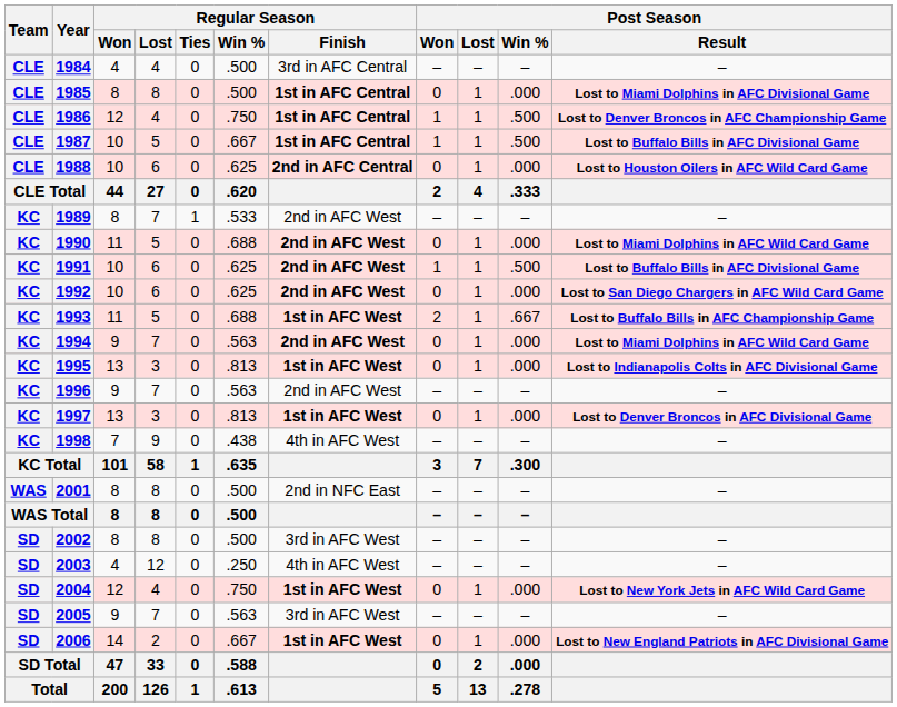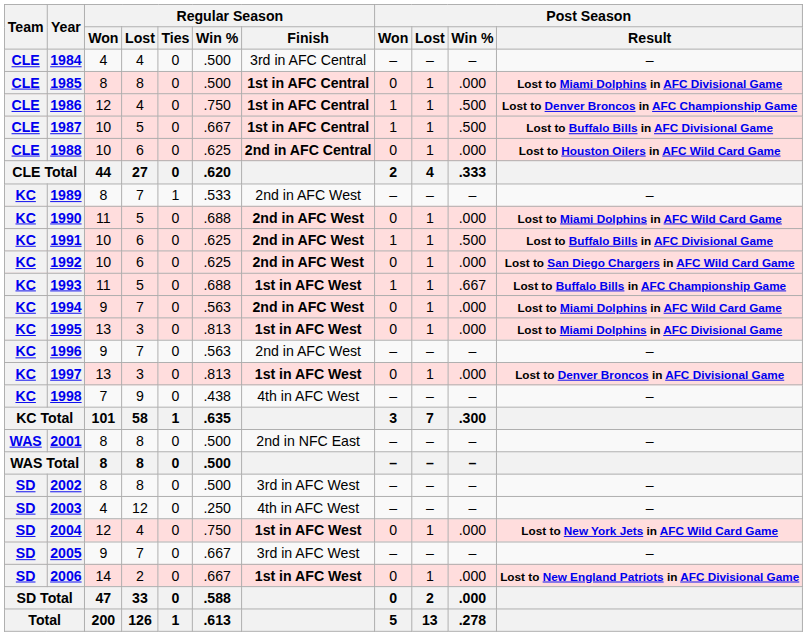 <table class="wikitable" style="font-size: 95%; text-align:center;">
 <tr>
 <th rowspan="2">Team</th>
 <th rowspan="2">Year</th>
 <th colspan="5">Regular Season</th>
 <th colspan="4">Post Season</th>
 </tr>
 <tr>
 <th>Won</th>
 <th>Lost</th>
 <th>Ties</th>
 <th>Win %</th>
 <th>Finish</th>
 <th>Won</th>
 <th>Lost</th>
 <th>Win %</th>
 <th>Result</th>
 </tr>
 <tr>
 <th><a href='#'>CLE</a></th>
 <th><a href='#'>1984</a></th>
 <td>4</td>
 <td>4</td>
 <td>0</td>
 <td>.500</td>
 <td>3rd in AFC Central</td>
 <td>–</td>
 <td>–</td>
 <td>–</td>
 <td>–</td>
 </tr>
 <tr ! style="background:#fdd;">
 <th><a href='#'>CLE</a></th>
 <th><a href='#'>1985</a></th>
 <td>8</td>
 <td>8</td>
 <td>0</td>
 <td>.500</td>
 <td><strong>1st in AFC Central</strong></td>
 <td>0</td>
 <td>1</td>
 <td>.000</td>
 <td><small><strong>Lost to <a href='#'>Miami Dolphins</a> in <a href='#'>AFC Divisional Game</a></strong></small></td>
 </tr>
 <tr ! style="background:#fdd;">
 <th><a href='#'>CLE</a></th>
 <th><a href='#'>1986</a></th>
 <td>12</td>
 <td>4</td>
 <td>0</td>
 <td>.750</td>
 <td><strong>1st in AFC Central</strong></td>
 <td>1</td>
 <td>1</td>
 <td>.500</td>
 <td><small><strong>Lost to <a href='#'>Denver Broncos</a> in <a href='#'>AFC Championship Game</a></strong></small></td>
 </tr>
 <tr ! style="background:#fdd;">
 <th><a href='#'>CLE</a></th>
 <th><a href='#'>1987</a></th>
 <td>10</td>
 <td>5</td>
 <td>0</td>
 <td>.667</td>
 <td><strong>1st in AFC Central</strong></td>
 <td>1</td>
 <td>1</td>
 <td>.500</td>
 <td><small><strong>Lost to <a href='#'>Buffalo Bills</a> in <a href='#'>AFC Divisional Game</a></strong></small></td>
 </tr>
 <tr ! style="background:#fdd;">
 <th><a href='#'>CLE</a></th>
 <th><a href='#'>1988</a></th>
 <td>10</td>
 <td>6</td>
 <td>0</td>
 <td>.625</td>
 <td><strong>2nd in AFC Central</strong></td>
 <td>0</td>
 <td>1</td>
 <td>.000</td>
 <td><small><strong>Lost to <a href='#'>Houston Oilers</a> in <a href='#'>AFC Wild Card Game</a></strong></small></td>
 </tr>
 <tr>
 <th colspan="2">CLE Total</th>
 <th>44</th>
 <th>27</th>
 <th>0</th>
 <th>.620</th>
 <th></th>
 <th>2</th>
 <th>4</th>
 <th>.333</th>
 <th></th>
 </tr>
 <tr>
 <th><a href='#'>KC</a></th>
 <th><a href='#'>1989</a></th>
 <td>8</td>
 <td>7</td>
 <td>1</td>
 <td>.533</td>
 <td>2nd in AFC West</td>
 <td>–</td>
 <td>–</td>
 <td>–</td>
 <td>–</td>
 </tr>
 <tr ! style="background:#fdd;">
 <th><a href='#'>KC</a></th>
 <th><a href='#'>1990</a></th>
 <td>11</td>
 <td>5</td>
 <td>0</td>
 <td>.688</td>
 <td><strong>2nd in AFC West</strong></td>
 <td>0</td>
 <td>1</td>
 <td>.000</td>
 <td><small><strong>Lost to <a href='#'>Miami Dolphins</a> in <a href='#'>AFC Wild Card Game</a></strong></small></td>
 </tr>
 <tr ! style="background:#fdd;">
 <th><a href='#'>KC</a></th>
 <th><a href='#'>1991</a></th>
 <td>10</td>
 <td>6</td>
 <td>0</td>
 <td>.625</td>
 <td><strong>2nd in AFC West</strong></td>
 <td>1</td>
 <td>1</td>
 <td>.500</td>
 <td><small><strong>Lost to <a href='#'>Buffalo Bills</a> in <a href='#'>AFC Divisional Game</a></strong></small></td>
 </tr>
 <tr ! style="background:#fdd;">
 <th><a href='#'>KC</a></th>
 <th><a href='#'>1992</a></th>
 <td>10</td>
 <td>6</td>
 <td>0</td>
 <td>.625</td>
 <td><strong>2nd in AFC West</strong></td>
 <td>0</td>
 <td>1</td>
 <td>.000</td>
 <td><small><strong>Lost to <a href='#'>San Diego Chargers</a> in <a href='#'>AFC Wild Card Game</a></strong></small></td>
 </tr>
 <tr ! style="background:#fdd;">
 <th><a href='#'>KC</a></th>
 <th><a href='#'>1993</a></th>
 <td>11</td>
 <td>5</td>
 <td>0</td>
 <td>.688</td>
 <td><strong>1st in AFC West</strong></td>
-<td>2</td>
+<td>1</td>
 <td>1</td>
 <td>.667</td>
 <td><small><strong>Lost to <a href='#'>Buffalo Bills</a> in <a href='#'>AFC Championship Game</a></strong></small></td>
 </tr>
 <tr ! style="background:#fdd;">
 <th><a href='#'>KC</a></th>
 <th><a href='#'>1994</a></th>
 <td>9</td>
 <td>7</td>
 <td>0</td>
 <td>.563</td>
 <td><strong>2nd in AFC West</strong></td>
 <td>0</td>
 <td>1</td>
 <td>.000</td>
 <td><small><strong>Lost to <a href='#'>Miami Dolphins</a> in <a href='#'>AFC Wild Card Game</a></strong></small></td>
 </tr>
 <tr ! style="background:#fdd;">
 <th><a href='#'>KC</a></th>
 <th><a href='#'>1995</a></th>
 <td>13</td>
 <td>3</td>
 <td>0</td>
 <td>.813</td>
 <td><strong>1st in AFC West</strong></td>
 <td>0</td>
 <td>1</td>
 <td>.000</td>
-<td><small><strong>Lost to <a href='#'>Indianapolis Colts</a> in <a href='#'>AFC Divisional Game</a></strong></small></td>
+<td><small><strong>Lost to <a href='#'>Miami Dolphins</a> in <a href='#'>AFC Divisional Game</a></strong></small></td>
 </tr>
 <tr>
 <th><a href='#'>KC</a></th>
 <th><a href='#'>1996</a></th>
 <td>9</td>
 <td>7</td>
 <td>0</td>
 <td>.563</td>
 <td>2nd in AFC West</td>
 <td>–</td>
 <td>–</td>
 <td>–</td>
 <td>–</td>
 </tr>
 <tr ! style="background:#fdd;">
 <th><a href='#'>KC</a></th>
 <th><a href='#'>1997</a></th>
 <td>13</td>
 <td>3</td>
 <td>0</td>
 <td>.813</td>
 <td><strong>1st in AFC West</strong></td>
 <td>0</td>
 <td>1</td>
 <td>.000</td>
 <td><small><strong>Lost to <a href='#'>Denver Broncos</a> in <a href='#'>AFC Divisional Game</a></strong></small></td>
 </tr>
 <tr>
 <th><a href='#'>KC</a></th>
 <th><a href='#'>1998</a></th>
 <td>7</td>
 <td>9</td>
 <td>0</td>
 <td>.438</td>
 <td>4th in AFC West</td>
 <td>–</td>
 <td>–</td>
 <td>–</td>
 <td>–</td>
 </tr>
 <tr>
 <th colspan="2">KC Total</th>
 <th>101</th>
 <th>58</th>
 <th>1</th>
 <th>.635</th>
 <th></th>
 <th>3</th>
 <th>7</th>
 <th>.300</th>
 <th></th>
 </tr>
 <tr>
 <th><a href='#'>WAS</a></th>
 <th><a href='#'>2001</a></th>
 <td>8</td>
 <td>8</td>
 <td>0</td>
 <td>.500</td>
 <td>2nd in NFC East</td>
 <td>–</td>
 <td>–</td>
 <td>–</td>
 <td>–</td>
 </tr>
 <tr>
 <th colspan="2">WAS Total</th>
 <th>8</th>
 <th>8</th>
 <th>0</th>
 <th>.500</th>
 <th></th>
 <th>–</th>
 <th>–</th>
 <th>–</th>
 <th></th>
 </tr>
 <tr>
 <th><a href='#'>SD</a></th>
 <th><a href='#'>2002</a></th>
 <td>8</td>
 <td>8</td>
 <td>0</td>
 <td>.500</td>
 <td>3rd in AFC West</td>
 <td>–</td>
 <td>–</td>
 <td>–</td>
 <td>–</td>
 </tr>
 <tr>
 <th><a href='#'>SD</a></th>
 <th><a href='#'>2003</a></th>
 <td>4</td>
 <td>12</td>
 <td>0</td>
 <td>.250</td>
 <td>4th in AFC West</td>
 <td>–</td>
 <td>–</td>
 <td>–</td>
 <td>–</td>
 </tr>
 <tr ! style="background:#fdd;">
 <th><a href='#'>SD</a></th>
 <th><a href='#'>2004</a></th>
 <td>12</td>
 <td>4</td>
 <td>0</td>
 <td>.750</td>
 <td><strong>1st in AFC West</strong></td>
 <td>0</td>
 <td>1</td>
 <td>.000</td>
 <td><small><strong>Lost to <a href='#'>New York Jets</a> in <a href='#'>AFC Wild Card Game</a></strong></small></td>
 </tr>
 <tr>
 <th><a href='#'>SD</a></th>
 <th><a href='#'>2005</a></th>
 <td>9</td>
 <td>7</td>
 <td>0</td>
-<td>.563</td>
+<td>.667</td>
 <td>3rd in AFC West</td>
 <td>–</td>
 <td>–</td>
 <td>–</td>
 <td>–</td>
 </tr>
 <tr ! style="background:#fdd;">
 <th><a href='#'>SD</a></th>
 <th><a href='#'>2006</a></th>
 <td>14</td>
 <td>2</td>
 <td>0</td>
 <td>.667</td>
 <td><strong>1st in AFC West</strong></td>
 <td>0</td>
 <td>1</td>
 <td>.000</td>
 <td><small><strong>Lost to <a href='#'>New England Patriots</a> in <a href='#'>AFC Divisional Game</a></strong></small></td>
 </tr>
 <tr>
 <th colspan="2">SD Total</th>
 <th>47</th>
 <th>33</th>
 <th>0</th>
 <th>.588</th>
 <th></th>
 <th>0</th>
 <th>2</th>
 <th>.000</th>
 <th></th>
 </tr>
 <tr>
 <th colspan="2">Total</th>
 <th>200</th>
 <th>126</th>
 <th>1</th>
 <th>.613</th>
 <th></th>
 <th>5</th>
 <th>13</th>
 <th>.278</th>
 <th></th>
 </tr>
 </table>
